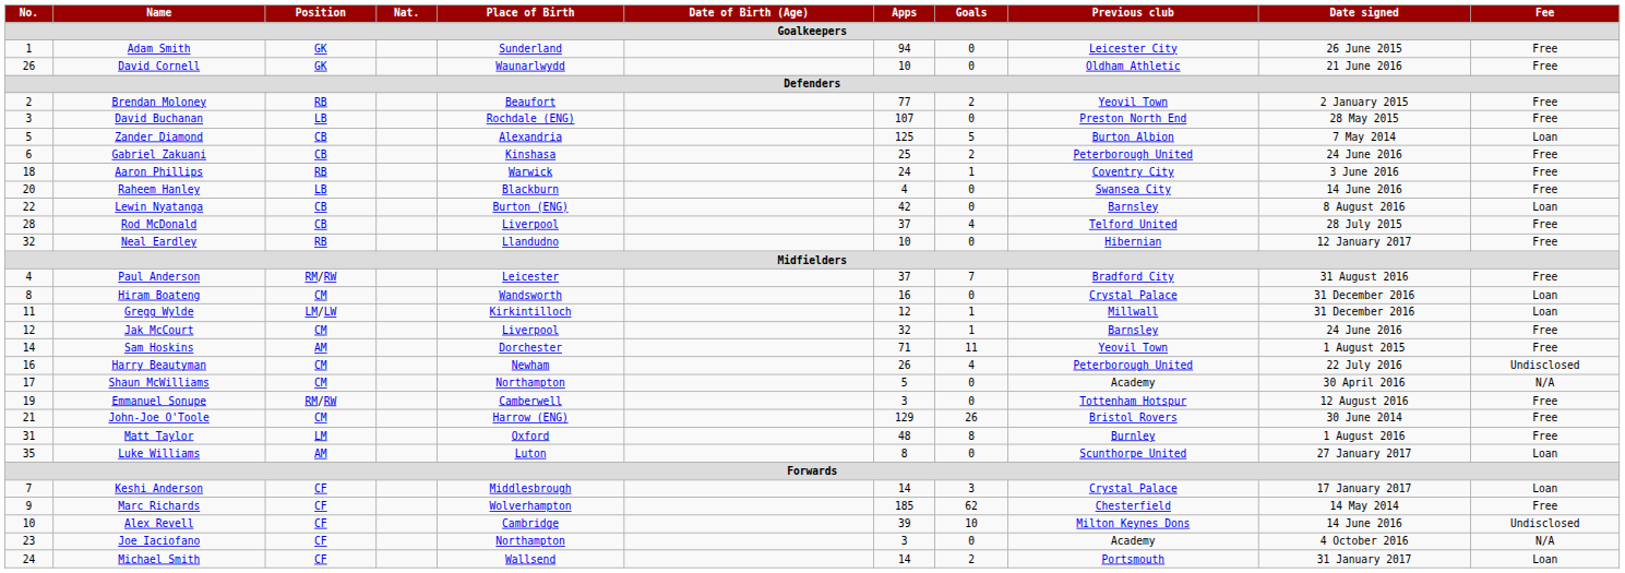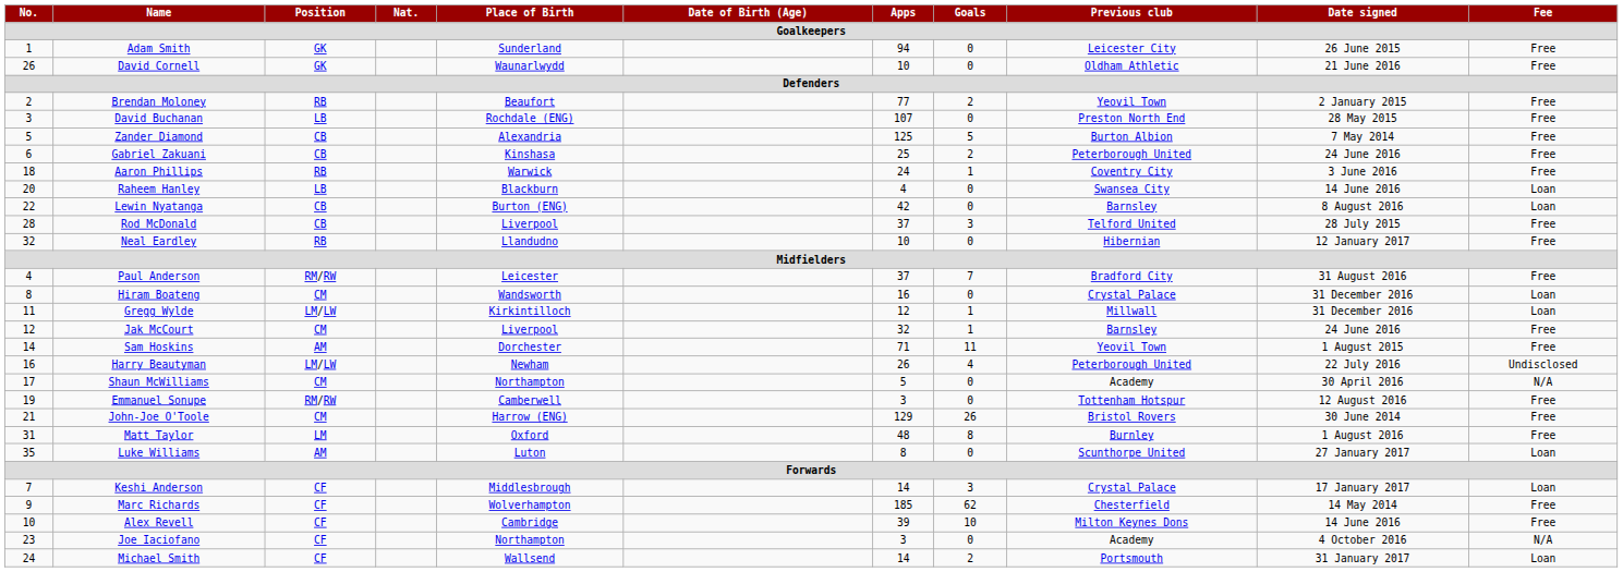 <table class="wikitable" style="text-align:center; font-size:90%; width:91%;">
 <tr>
 <th style="background:#900; color:#FFF; text-align:center;">No.</th>
 <th style="background:#900; color:#FFF; text-align:center;">Name</th>
 <th style="background:#900; color:#FFF; text-align:center;">Position</th>
 <th style="background:#900; color:#FFF; text-align:center;">Nat.</th>
 <th style="background:#900; color:#FFF; text-align:center;">Place of Birth</th>
 <th style="background:#900; color:#FFF; text-align:center;">Date of Birth (Age)</th>
 <th style="background:#900; color:#FFF; text-align:center;">Apps</th>
 <th style="background:#900; color:#FFF; text-align:center;">Goals</th>
 <th style="background:#900; color:#FFF; text-align:center;">Previous club</th>
 <th style="background:#900; color:#FFF; text-align:center;">Date signed</th>
 <th style="background:#900; color:#FFF; text-align:center;">Fee</th>
 </tr>
 <tr>
 <th colspan="14" style="background:#dcdcdc; text-align:center;">Goalkeepers</th>
 </tr>
 <tr>
 <td>1</td>
 <td><a href='#'>Adam Smith</a></td>
 <td><a href='#'>GK</a></td>
 <td></td>
 <td><a href='#'>Sunderland</a></td>
 <td></td>
 <td>94</td>
 <td>0</td>
 <td><a href='#'>Leicester City</a></td>
 <td>26 June 2015</td>
 <td>Free</td>
 </tr>
 <tr>
 <td>26</td>
 <td><a href='#'>David Cornell</a></td>
 <td><a href='#'>GK</a></td>
 <td></td>
 <td><a href='#'>Waunarlwydd</a></td>
 <td></td>
 <td>10</td>
 <td>0</td>
 <td><a href='#'>Oldham Athletic</a></td>
 <td>21 June 2016</td>
 <td>Free</td>
 </tr>
 <tr>
 <th colspan="14" style="background:#dcdcdc; text-align:center;">Defenders</th>
 </tr>
 <tr>
 <td>2</td>
 <td><a href='#'>Brendan Moloney</a></td>
 <td><a href='#'>RB</a></td>
 <td></td>
 <td><a href='#'>Beaufort</a></td>
 <td></td>
 <td>77</td>
 <td>2</td>
 <td><a href='#'>Yeovil Town</a></td>
 <td>2 January 2015</td>
 <td>Free</td>
 </tr>
 <tr>
 <td>3</td>
 <td><a href='#'>David Buchanan</a></td>
 <td><a href='#'>LB</a></td>
 <td></td>
 <td><a href='#'>Rochdale (ENG)</a></td>
 <td></td>
 <td>107</td>
 <td>0</td>
 <td><a href='#'>Preston North End</a></td>
 <td>28 May 2015</td>
 <td>Free</td>
 </tr>
 <tr>
 <td>5</td>
 <td><a href='#'>Zander Diamond</a></td>
 <td><a href='#'>CB</a></td>
 <td></td>
 <td><a href='#'>Alexandria</a></td>
 <td></td>
 <td>125</td>
 <td>5</td>
 <td><a href='#'>Burton Albion</a></td>
 <td>7 May 2014</td>
-<td>Loan</td>
+<td>Free</td>
 </tr>
 <tr>
 <td>6</td>
 <td><a href='#'>Gabriel Zakuani</a></td>
 <td><a href='#'>CB</a></td>
 <td></td>
 <td><a href='#'>Kinshasa</a></td>
 <td></td>
 <td>25</td>
 <td>2</td>
 <td><a href='#'>Peterborough United</a></td>
 <td>24 June 2016</td>
 <td>Free</td>
 </tr>
 <tr>
 <td>18</td>
 <td><a href='#'>Aaron Phillips</a></td>
 <td><a href='#'>RB</a></td>
 <td></td>
 <td><a href='#'>Warwick</a></td>
 <td></td>
 <td>24</td>
 <td>1</td>
 <td><a href='#'>Coventry City</a></td>
 <td>3 June 2016</td>
 <td>Free</td>
 </tr>
 <tr>
 <td>20</td>
 <td><a href='#'>Raheem Hanley</a></td>
 <td><a href='#'>LB</a></td>
 <td></td>
 <td><a href='#'>Blackburn</a></td>
 <td></td>
 <td>4</td>
 <td>0</td>
 <td><a href='#'>Swansea City</a></td>
 <td>14 June 2016</td>
-<td>Free</td>
+<td>Loan</td>
 </tr>
 <tr>
 <td>22</td>
 <td><a href='#'>Lewin Nyatanga</a></td>
 <td><a href='#'>CB</a></td>
 <td></td>
 <td><a href='#'>Burton (ENG)</a></td>
 <td></td>
 <td>42</td>
 <td>0</td>
 <td><a href='#'>Barnsley</a></td>
 <td>8 August 2016</td>
 <td>Loan</td>
 </tr>
 <tr>
 <td>28</td>
 <td><a href='#'>Rod McDonald</a></td>
 <td><a href='#'>CB</a></td>
 <td></td>
 <td><a href='#'>Liverpool</a></td>
 <td></td>
 <td>37</td>
-<td>4</td>
+<td>3</td>
 <td><a href='#'>Telford United</a></td>
 <td>28 July 2015</td>
 <td>Free</td>
 </tr>
 <tr>
 <td>32</td>
 <td><a href='#'>Neal Eardley</a></td>
 <td><a href='#'>RB</a></td>
 <td></td>
 <td><a href='#'>Llandudno</a></td>
 <td></td>
 <td>10</td>
 <td>0</td>
 <td><a href='#'>Hibernian</a></td>
 <td>12 January 2017</td>
 <td>Free</td>
 </tr>
 <tr>
 <th colspan="14" style="background:#dcdcdc; text-align:center;">Midfielders</th>
 </tr>
 <tr>
 <td>4</td>
 <td><a href='#'>Paul Anderson</a></td>
 <td><a href='#'>RM</a>/<a href='#'>RW</a></td>
 <td></td>
 <td><a href='#'>Leicester</a></td>
 <td></td>
 <td>37</td>
 <td>7</td>
 <td><a href='#'>Bradford City</a></td>
 <td>31 August 2016</td>
 <td>Free</td>
 </tr>
 <tr>
 <td>8</td>
 <td><a href='#'>Hiram Boateng</a></td>
 <td><a href='#'>CM</a></td>
 <td></td>
 <td><a href='#'>Wandsworth</a></td>
 <td></td>
 <td>16</td>
 <td>0</td>
 <td><a href='#'>Crystal Palace</a></td>
 <td>31 December 2016</td>
 <td>Loan</td>
 </tr>
 <tr>
 <td>11</td>
 <td><a href='#'>Gregg Wylde</a></td>
 <td><a href='#'>LM</a>/<a href='#'>LW</a></td>
 <td></td>
 <td><a href='#'>Kirkintilloch</a></td>
 <td></td>
 <td>12</td>
 <td>1</td>
 <td><a href='#'>Millwall</a></td>
 <td>31 December 2016</td>
 <td>Loan</td>
 </tr>
 <tr>
 <td>12</td>
 <td><a href='#'>Jak McCourt</a></td>
 <td><a href='#'>CM</a></td>
 <td></td>
 <td><a href='#'>Liverpool</a></td>
 <td></td>
 <td>32</td>
 <td>1</td>
 <td><a href='#'>Barnsley</a></td>
 <td>24 June 2016</td>
 <td>Free</td>
 </tr>
 <tr>
 <td>14</td>
 <td><a href='#'>Sam Hoskins</a></td>
 <td><a href='#'>AM</a></td>
 <td></td>
 <td><a href='#'>Dorchester</a></td>
 <td></td>
 <td>71</td>
 <td>11</td>
 <td><a href='#'>Yeovil Town</a></td>
 <td>1 August 2015</td>
 <td>Free</td>
 </tr>
 <tr>
 <td>16</td>
 <td><a href='#'>Harry Beautyman</a></td>
-<td><a href='#'>CM</a></td>
+<td><a href='#'>LM</a>/<a href='#'>LW</a></td>
 <td></td>
 <td><a href='#'>Newham</a></td>
 <td></td>
 <td>26</td>
 <td>4</td>
 <td><a href='#'>Peterborough United</a></td>
 <td>22 July 2016</td>
 <td>Undisclosed</td>
 </tr>
 <tr>
 <td>17</td>
 <td><a href='#'>Shaun McWilliams</a></td>
 <td><a href='#'>CM</a></td>
 <td></td>
 <td><a href='#'>Northampton</a></td>
 <td></td>
 <td>5</td>
 <td>0</td>
 <td>Academy</td>
 <td>30 April 2016</td>
 <td>N/A</td>
 </tr>
 <tr>
 <td>19</td>
 <td><a href='#'>Emmanuel Sonupe</a></td>
 <td><a href='#'>RM</a>/<a href='#'>RW</a></td>
 <td></td>
 <td><a href='#'>Camberwell</a></td>
 <td></td>
 <td>3</td>
 <td>0</td>
 <td><a href='#'>Tottenham Hotspur</a></td>
 <td>12 August 2016</td>
 <td>Free</td>
 </tr>
 <tr>
 <td>21</td>
 <td><a href='#'>John-Joe O'Toole</a></td>
 <td><a href='#'>CM</a></td>
 <td></td>
 <td><a href='#'>Harrow (ENG)</a></td>
 <td></td>
 <td>129</td>
 <td>26</td>
 <td><a href='#'>Bristol Rovers</a></td>
 <td>30 June 2014</td>
 <td>Free</td>
 </tr>
 <tr>
 <td>31</td>
 <td><a href='#'>Matt Taylor</a></td>
 <td><a href='#'>LM</a></td>
 <td></td>
 <td><a href='#'>Oxford</a></td>
 <td></td>
 <td>48</td>
 <td>8</td>
 <td><a href='#'>Burnley</a></td>
 <td>1 August 2016</td>
 <td>Free</td>
 </tr>
 <tr>
 <td>35</td>
 <td><a href='#'>Luke Williams</a></td>
 <td><a href='#'>AM</a></td>
 <td></td>
 <td><a href='#'>Luton</a></td>
 <td></td>
 <td>8</td>
 <td>0</td>
 <td><a href='#'>Scunthorpe United</a></td>
 <td>27 January 2017</td>
 <td>Loan</td>
 </tr>
 <tr>
 <th colspan="14" style="background:#dcdcdc; text-align:center;">Forwards</th>
 </tr>
 <tr>
 <td>7</td>
 <td><a href='#'>Keshi Anderson</a></td>
 <td><a href='#'>CF</a></td>
 <td></td>
 <td><a href='#'>Middlesbrough</a></td>
 <td></td>
 <td>14</td>
 <td>3</td>
 <td><a href='#'>Crystal Palace</a></td>
 <td>17 January 2017</td>
 <td>Loan</td>
 </tr>
 <tr>
 <td>9</td>
 <td><a href='#'>Marc Richards</a></td>
 <td><a href='#'>CF</a></td>
 <td></td>
 <td><a href='#'>Wolverhampton</a></td>
 <td></td>
 <td>185</td>
 <td>62</td>
 <td><a href='#'>Chesterfield</a></td>
 <td>14 May 2014</td>
 <td>Free</td>
 </tr>
 <tr>
 <td>10</td>
 <td><a href='#'>Alex Revell</a></td>
 <td><a href='#'>CF</a></td>
 <td></td>
 <td><a href='#'>Cambridge</a></td>
 <td></td>
 <td>39</td>
 <td>10</td>
 <td><a href='#'>Milton Keynes Dons</a></td>
 <td>14 June 2016</td>
-<td>Undisclosed</td>
+<td>Free</td>
 </tr>
 <tr>
 <td>23</td>
 <td><a href='#'>Joe Iaciofano</a></td>
 <td><a href='#'>CF</a></td>
 <td></td>
 <td><a href='#'>Northampton</a></td>
 <td></td>
 <td>3</td>
 <td>0</td>
 <td>Academy</td>
 <td>4 October 2016</td>
 <td>N/A</td>
 </tr>
 <tr>
 <td>24</td>
 <td><a href='#'>Michael Smith</a></td>
 <td><a href='#'>CF</a></td>
 <td></td>
 <td><a href='#'>Wallsend</a></td>
 <td></td>
 <td>14</td>
 <td>2</td>
 <td><a href='#'>Portsmouth</a></td>
 <td>31 January 2017</td>
 <td>Loan</td>
 </tr>
 </table>
